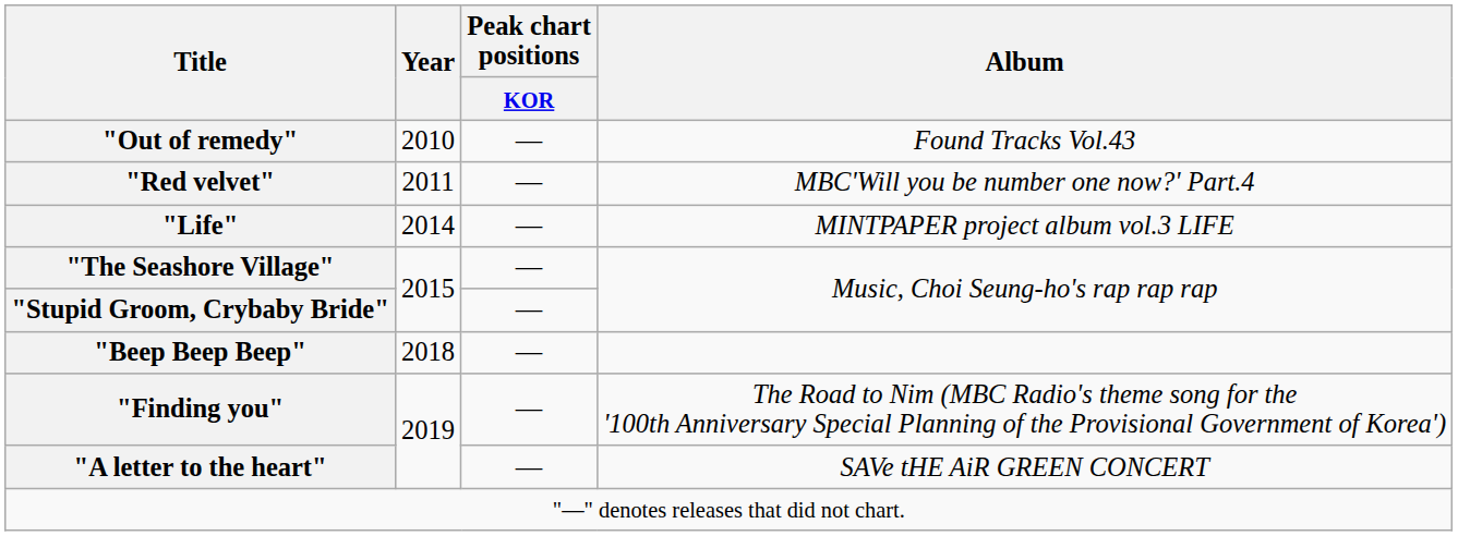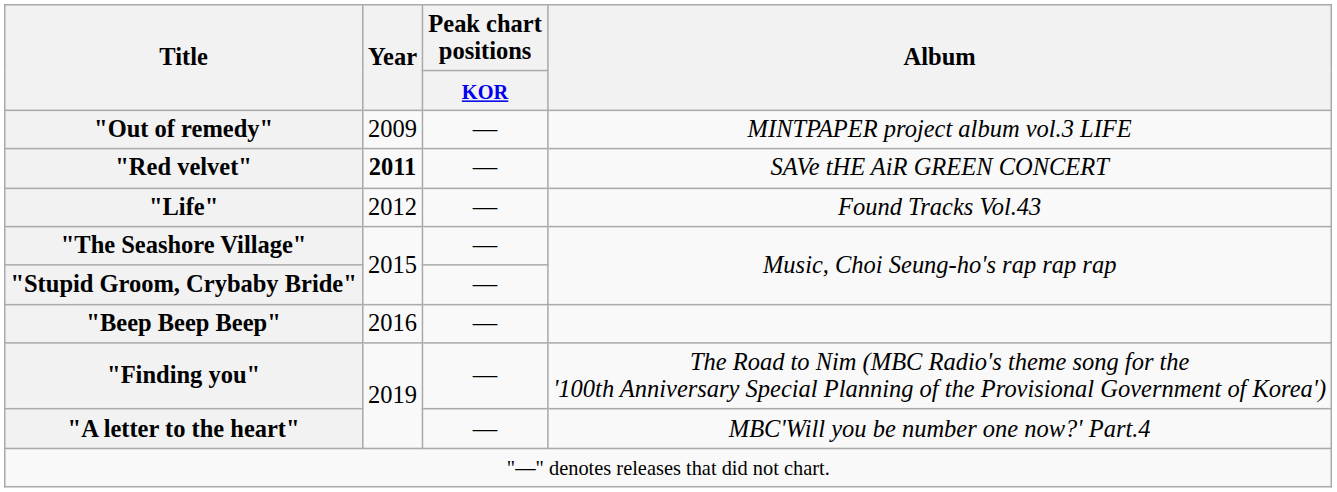 <table class="wikitable plainrowheaders" style="text-align:center;">
 <tr>
 <th scope="col" rowspan="2">Title</th>
 <th scope="col" rowspan="2">Year</th>
 <th scope="col" colspan="1">Peak chart <br> positions</th>
 <th scope="col" rowspan="2">Album</th>
 </tr>
 <tr>
 <th><small><a href='#'>KOR</a></small><br></th>
 </tr>
 <tr>
 <th scope="row">"Out of remedy" </th>
-<td>2010</td>
+<td>2009</td>
 <td>—</td>
-<td><em>Found Tracks Vol.43</em></td>
+<td><em>MINTPAPER project album vol.3 LIFE</em></td>
 </tr>
 <tr>
 <th scope="row">"Red velvet"</th>
-<td>2011</td>
+<td><strong>2011</strong></td>
 <td>—</td>
-<td><em>MBC'Will you be number one now?' Part.4</em></td>
+<td><em>SAVe tHE AiR GREEN CONCERT</em></td>
 </tr>
 <tr>
 <th scope="row">"Life" </th>
-<td>2014</td>
+<td>2012</td>
 <td>—</td>
-<td><em>MINTPAPER project album vol.3 LIFE</em></td>
+<td><em>Found Tracks Vol.43</em></td>
 </tr>
 <tr>
 <th scope="row">"The Seashore Village" </th>
 <td rowspan="2">2015</td>
 <td>—</td>
 <td rowspan="2"><em>Music, Choi Seung-ho's rap rap rap</em></td>
 </tr>
 <tr>
 <th scope="row">"Stupid Groom, Crybaby Bride" </th>
 <td>—</td>
 </tr>
 <tr>
 <th scope="row">"Beep Beep Beep" </th>
-<td>2018</td>
+<td>2016</td>
 <td>—</td>
 <td></td>
 </tr>
 <tr>
 <th scope="row">"Finding you" </th>
 <td rowspan="2">2019</td>
 <td>—</td>
 <td><em>The Road to Nim (MBC Radio's theme song for the <br>'100th Anniversary Special Planning of the Provisional Government of Korea')</em></td>
 </tr>
 <tr>
 <th scope="row">"A letter to the heart" </th>
 <td>—</td>
-<td><em>SAVe tHE AiR GREEN CONCERT</em></td>
+<td><em>MBC'Will you be number one now?' Part.4</em></td>
 </tr>
 <tr>
 <td colspan="5" align="center"><small>"—" denotes releases that did not chart.</small></td>
 </tr>
 </table>
